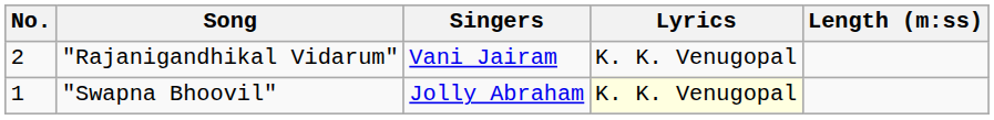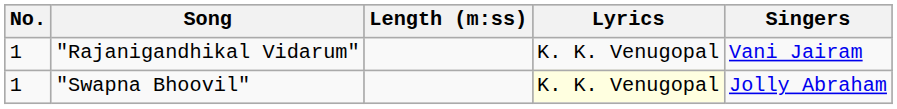 <table class="wikitable" style="font-size:95%;">
 <tr>
 <th>No.</th>
 <th>Song</th>
+<th>Length (m:ss)</th>
+<th>Lyrics</th>
 <th>Singers</th>
-<th>Lyrics</th>
-<th>Length (m:ss)</th>
 </tr>
 <tr>
-<td>2</td>
+<td>1</td>
 <td>"Rajanigandhikal Vidarum"</td>
+<td></td>
+<td>K. K. Venugopal</td>
 <td><a href='#'>Vani Jairam</a></td>
-<td>K. K. Venugopal</td>
-<td></td>
 </tr>
 <tr>
 <td>1</td>
 <td>"Swapna Bhoovil"</td>
+<td></td>
+<td style="background: lightyellow;">K. K. Venugopal</td>
 <td><a href='#'>Jolly Abraham</a></td>
-<td style="background: lightyellow;">K. K. Venugopal</td>
-<td></td>
 </tr>
 </table>
